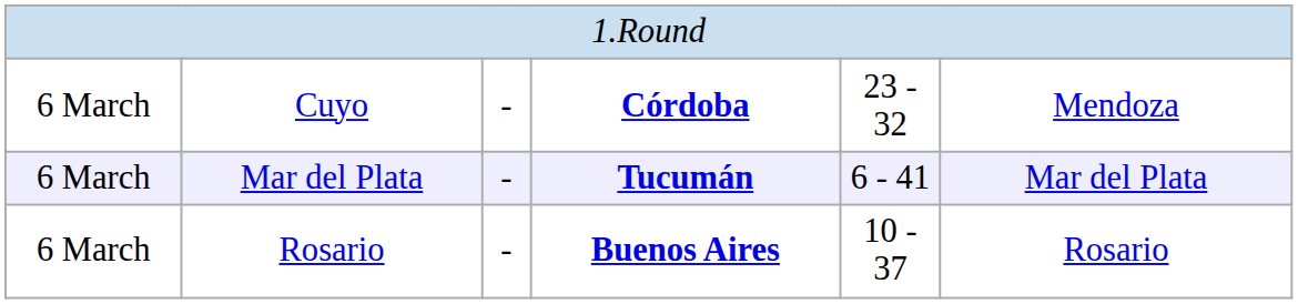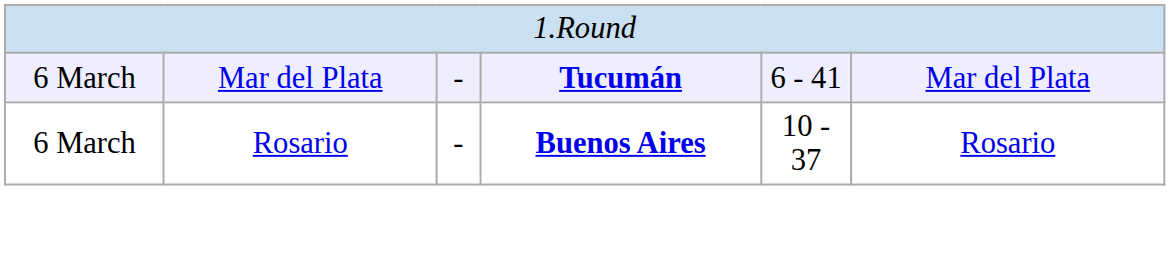 <table class="wikitable" style="text-align:center">
 <tr bgcolor="#CADFF0">
 <td style="font-size:100%"; align="center" colspan="6"><em>1.Round</em></td>
-</tr>
-<tr bgcolor=#FFFFFF>
-<td width=90>6 March</td>
-<td width=170><a href='#'>Cuyo</a></td>
-<td width=20>-</td>
-<td width=170><strong><a href='#'>Córdoba</a></strong></td>
-<td width=50>23 - 32</td>
-<td width=200><a href='#'>Mendoza</a></td>
 </tr>
 <tr bgcolor=#EEEEFF>
 <td width=90>6 March</td>
 <td width=170><a href='#'>Mar del Plata</a></td>
 <td width=20>-</td>
 <td width=170><strong><a href='#'>Tucumán</a></strong></td>
 <td width=50>6 - 41</td>
 <td width=200><a href='#'>Mar del Plata</a></td>
 </tr>
 <tr bgcolor=#FFFFFF>
 <td width=90>6 March</td>
 <td width=170><a href='#'>Rosario</a></td>
 <td width=20>-</td>
 <td width=170><strong><a href='#'>Buenos Aires</a></strong></td>
 <td width=50>10 - 37</td>
 <td width=200><a href='#'>Rosario</a></td>
 </tr>
 </table>
